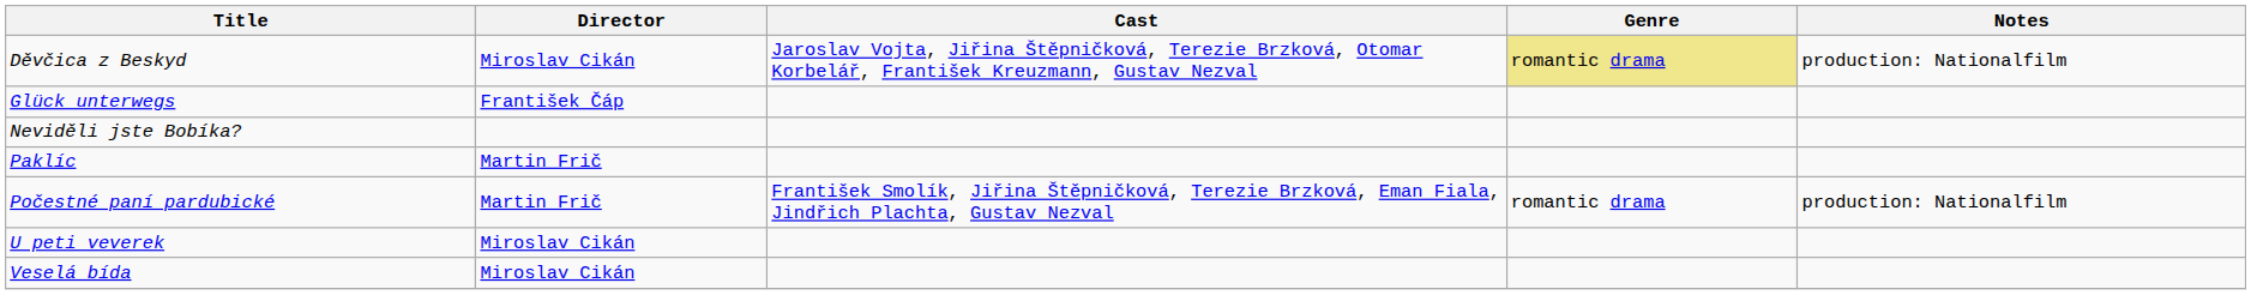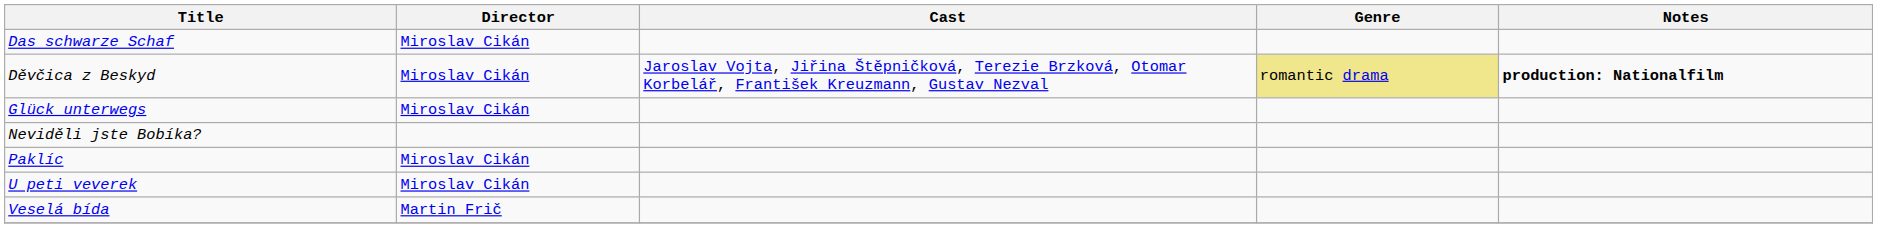 <table class="wikitable" style="width:100%;">
 <tr>
 <th style="width:21%;">Title</th>
 <th style="width:13%;">Director</th>
 <th style="width:33%;">Cast</th>
 <th style="width:13%;">Genre</th>
 <th style="width:20%;">Notes</th>
 </tr>
 <tr>
+<td><em><a href='#'>Das schwarze Schaf</a></em></td>
+<td><a href='#'>Miroslav Cikán</a></td>
+<td></td>
+<td></td>
+<td></td>
+</tr>
+<tr>
 <td><em>Děvčica z Beskyd</em></td>
 <td><a href='#'>Miroslav Cikán</a></td>
 <td><a href='#'>Jaroslav Vojta</a>, <a href='#'>Jiřina Štěpničková</a>, <a href='#'>Terezie Brzková</a>, <a href='#'>Otomar Korbelář</a>, <a href='#'>František Kreuzmann</a>, <a href='#'>Gustav Nezval</a></td>
 <td style="background: khaki;">romantic <a href='#'>drama</a></td>
-<td>production: Nationalfilm</td>
+<td><strong>production: Nationalfilm</strong></td>
 </tr>
 <tr>
 <td><em><a href='#'>Glück unterwegs</a></em></td>
-<td><a href='#'>František Čáp</a></td>
+<td><a href='#'>Miroslav Cikán</a></td>
 <td></td>
 <td></td>
 <td></td>
 </tr>
 <tr>
 <td><em>Neviděli jste Bobíka?</em></td>
 <td></td>
 <td></td>
 <td></td>
 <td></td>
 </tr>
 <tr>
 <td><em><a href='#'>Paklíc</a></em></td>
-<td><a href='#'>Martin Frič</a></td>
+<td><a href='#'>Miroslav Cikán</a></td>
 <td></td>
 <td></td>
 <td></td>
-</tr>
-<tr>
-<td><em><a href='#'>Počestné paní pardubické</a></em></td>
-<td><a href='#'>Martin Frič</a></td>
-<td><a href='#'>František Smolík</a>, <a href='#'>Jiřina Štěpničková</a>, <a href='#'>Terezie Brzková</a>, <a href='#'>Eman Fiala</a>, <a href='#'>Jindřich Plachta</a>, <a href='#'>Gustav Nezval</a></td>
-<td>romantic <a href='#'>drama</a></td>
-<td>production: Nationalfilm</td>
 </tr>
 <tr>
 <td><em><a href='#'>U peti veverek</a></em></td>
 <td><a href='#'>Miroslav Cikán</a></td>
 <td></td>
 <td></td>
 <td></td>
 </tr>
 <tr>
 <td><em><a href='#'>Veselá bída</a></em></td>
-<td><a href='#'>Miroslav Cikán</a></td>
+<td><a href='#'>Martin Frič</a></td>
 <td></td>
 <td></td>
 <td></td>
 </tr>
 <tr>
 </tr>
 </table>
